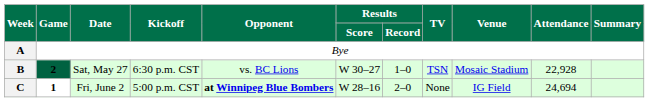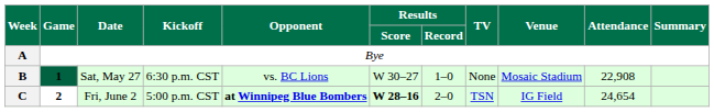 <table class="wikitable" style="font-size: 95%;">
 <tr>
 <th style="background:#00704A;color:White;" rowspan=2>Week</th>
 <th style="background:#00704A;color:White;" rowspan=2>Game</th>
 <th style="background:#00704A;color:White;" rowspan=2>Date</th>
 <th style="background:#00704A;color:White;" rowspan=2>Kickoff</th>
 <th style="background:#00704A;color:White;" rowspan=2>Opponent</th>
 <th style="background:#00704A;color:White;" colspan=2>Results</th>
 <th style="background:#00704A;color:White;" rowspan=2>TV</th>
 <th style="background:#00704A;color:White;" rowspan=2>Venue</th>
 <th style="background:#00704A;color:White;" rowspan=2>Attendance</th>
 <th style="background:#00704A;color:White;" rowspan=2>Summary</th>
 </tr>
 <tr>
 <th style="background:#00704A;color:White;">Score</th>
 <th style="background:#00704A;color:White;">Record</th>
 </tr>
 <tr align="center" bgcolor="#ffffff">
 <th align="center"><strong>A</strong></th>
 <td colspan=10 align="center" valign="middle"><em>Bye</em></td>
 </tr>
 <tr align="center" bgcolor="#ddffdd">
 <th align="center"><strong>B</strong></th>
-<th style="text-align:center; background:#006241;"><span><strong>2</strong></span></th>
+<th style="text-align:center; background:#006241;"><span><strong>1</strong></span></th>
 <td align="center">Sat, May 27</td>
 <td align="center">6:30 p.m. CST</td>
 <td align="center">vs. <a href='#'>BC Lions</a></td>
 <td align="center">W 30–27</td>
 <td align="center">1–0</td>
-<td align="center"><a href='#'>TSN</a></td>
+<td align="center">None</td>
 <td align="center"><a href='#'>Mosaic Stadium</a></td>
-<td align="center">22,928</td>
+<td align="center">22,908</td>
 <td align="center"></td>
 </tr>
 <tr align="center" bgcolor="#ddffdd">
 <th align="center"><strong>C</strong></th>
-<th style="text-align:center; background:white;"><span><strong>1</strong></span></th>
+<th style="text-align:center; background:white;"><span><strong>2</strong></span></th>
 <td align="center">Fri, June 2</td>
 <td align="center">5:00 p.m. CST</td>
 <td align="center"><strong>at <a href='#'>Winnipeg Blue Bombers</a></strong></td>
-<td align="center">W 28–16</td>
+<td align="center"><strong>W 28–16</strong></td>
 <td align="center">2–0</td>
-<td align="center">None</td>
+<td align="center"><a href='#'>TSN</a></td>
 <td align="center"><a href='#'>IG Field</a></td>
-<td align="center">24,694</td>
+<td align="center">24,654</td>
 <td align="center"></td>
 </tr>
 </table>
